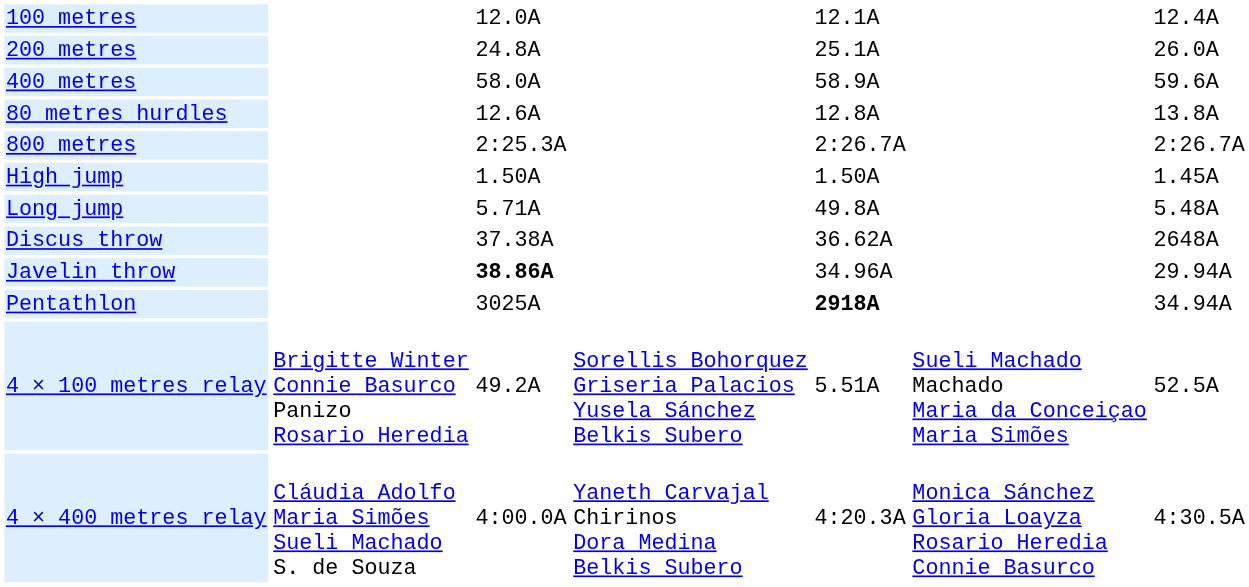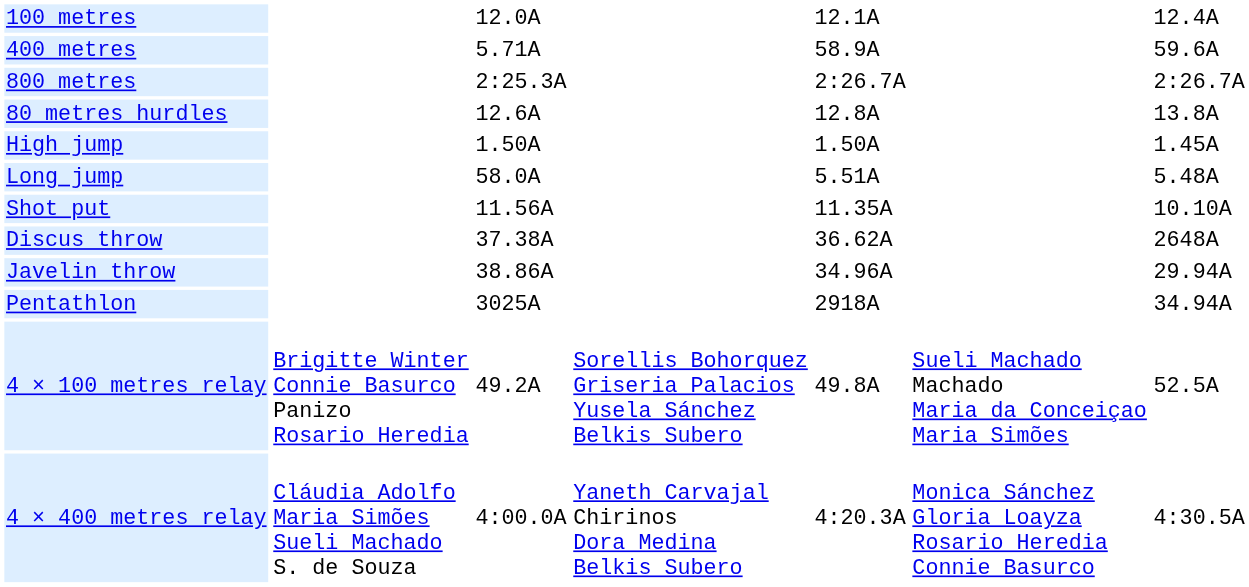 <table>
 <tr>
 <td bgcolor = DDEEFF><a href='#'>100 metres</a></td>
 <td></td>
 <td>12.0A</td>
 <td></td>
 <td>12.1A</td>
 <td></td>
 <td>12.4A</td>
 </tr>
 <tr>
-<td bgcolor = DDEEFF><a href='#'>200 metres</a></td>
-<td></td>
-<td>24.8A</td>
-<td></td>
-<td>25.1A</td>
-<td></td>
-<td>26.0A</td>
-</tr>
-<tr>
 <td bgcolor = DDEEFF><a href='#'>400 metres</a></td>
 <td></td>
-<td>58.0A</td>
+<td>5.71A</td>
 <td></td>
 <td>58.9A</td>
 <td></td>
 <td>59.6A</td>
+</tr>
+<tr>
+<td bgcolor = DDEEFF><a href='#'>800 metres</a></td>
+<td></td>
+<td>2:25.3A</td>
+<td></td>
+<td>2:26.7A</td>
+<td></td>
+<td>2:26.7A</td>
 </tr>
 <tr>
 <td bgcolor = DDEEFF><a href='#'>80 metres hurdles</a></td>
 <td></td>
 <td>12.6A</td>
 <td></td>
 <td>12.8A</td>
 <td></td>
 <td>13.8A</td>
-</tr>
-<tr>
-<td bgcolor = DDEEFF><a href='#'>800 metres</a></td>
-<td></td>
-<td>2:25.3A</td>
-<td></td>
-<td>2:26.7A</td>
-<td></td>
-<td>2:26.7A</td>
 </tr>
 <tr>
 <td bgcolor = DDEEFF><a href='#'>High jump</a></td>
 <td></td>
 <td>1.50A</td>
 <td></td>
 <td>1.50A</td>
 <td></td>
 <td>1.45A</td>
 </tr>
 <tr>
 <td bgcolor = DDEEFF><a href='#'>Long jump</a></td>
 <td></td>
-<td>5.71A</td>
+<td>58.0A</td>
 <td></td>
-<td>49.8A</td>
+<td>5.51A</td>
 <td></td>
 <td>5.48A</td>
+</tr>
+<tr>
+<td bgcolor = DDEEFF><a href='#'>Shot put</a></td>
+<td></td>
+<td>11.56A</td>
+<td></td>
+<td>11.35A</td>
+<td></td>
+<td>10.10A</td>
 </tr>
 <tr>
 <td bgcolor = DDEEFF><a href='#'>Discus throw</a></td>
 <td></td>
 <td>37.38A</td>
 <td></td>
 <td>36.62A</td>
 <td></td>
 <td>2648A</td>
 </tr>
 <tr>
 <td bgcolor = DDEEFF><a href='#'>Javelin throw</a></td>
 <td></td>
-<td><strong>38.86A</strong></td>
+<td>38.86A</td>
 <td></td>
 <td>34.96A</td>
 <td></td>
 <td>29.94A</td>
 </tr>
 <tr>
 <td bgcolor = DDEEFF><a href='#'>Pentathlon</a></td>
 <td></td>
 <td>3025A</td>
 <td></td>
-<td><strong>2918A</strong></td>
+<td>2918A</td>
 <td></td>
 <td>34.94A</td>
 </tr>
 <tr>
 <td bgcolor = DDEEFF><a href='#'>4 × 100 metres relay</a></td>
 <td> <br> <a href='#'>Brigitte Winter</a> <br> <a href='#'>Connie Basurco</a> <br> Panizo <br> <a href='#'>Rosario Heredia</a></td>
 <td>49.2A</td>
 <td> <br> <a href='#'>Sorellis Bohorquez</a> <br> <a href='#'>Griseria Palacios</a> <br> <a href='#'>Yusela Sánchez</a> <br> <a href='#'>Belkis Subero</a></td>
-<td>5.51A</td>
+<td>49.8A</td>
 <td> <br> <a href='#'>Sueli Machado</a> <br> Machado <br> <a href='#'>Maria da Conceiçao</a> <br> <a href='#'>Maria Simões</a></td>
 <td>52.5A</td>
 </tr>
 <tr>
 <td bgcolor = DDEEFF><a href='#'>4 × 400 metres relay</a></td>
 <td> <br> <a href='#'>Cláudia Adolfo</a> <br> <a href='#'>Maria Simões</a> <br> <a href='#'>Sueli Machado</a> <br> S. de Souza</td>
 <td>4:00.0A</td>
 <td> <br> <a href='#'>Yaneth Carvajal</a> <br> Chirinos <br> <a href='#'>Dora Medina</a> <br> <a href='#'>Belkis Subero</a></td>
 <td>4:20.3A</td>
 <td> <br> <a href='#'>Monica Sánchez</a> <br> <a href='#'>Gloria Loayza</a> <br> <a href='#'>Rosario Heredia</a> <br> <a href='#'>Connie Basurco</a></td>
 <td>4:30.5A</td>
 </tr>
 </table>
